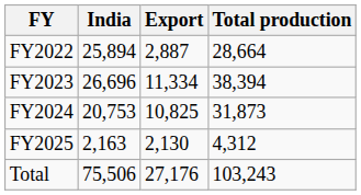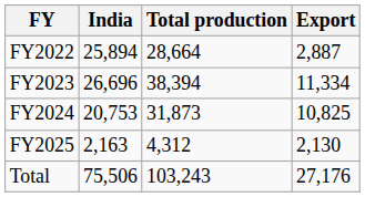 <table class="wikitable">
 <tr>
 <th>FY</th>
 <th>India</th>
+<th>Total production </th>
 <th>Export</th>
-<th>Total production </th>
 </tr>
 <tr>
 <td>FY2022</td>
 <td>25,894</td>
+<td>28,664</td>
 <td>2,887</td>
-<td>28,664</td>
 </tr>
 <tr>
 <td>FY2023</td>
 <td>26,696</td>
+<td>38,394</td>
 <td>11,334</td>
-<td>38,394</td>
 </tr>
 <tr>
 <td>FY2024</td>
 <td>20,753</td>
+<td>31,873</td>
 <td>10,825</td>
-<td>31,873</td>
 </tr>
 <tr>
 <td>FY2025</td>
 <td>2,163</td>
+<td>4,312</td>
 <td>2,130</td>
-<td>4,312</td>
 </tr>
 <tr>
 <td>Total</td>
 <td>75,506</td>
+<td>103,243</td>
 <td>27,176</td>
-<td>103,243</td>
 </tr>
 </table>
